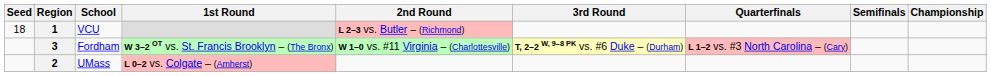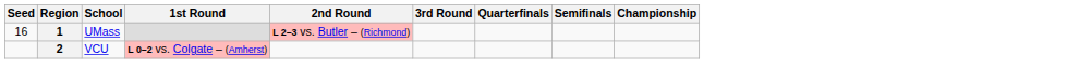 <table class="sortable wikitable" style="white-space:nowrap; font-size:90%;">
 <tr>
 <th>Seed</th>
 <th>Region</th>
 <th>School</th>
 <th>1st Round</th>
 <th>2nd Round</th>
 <th>3rd Round</th>
 <th>Quarterfinals</th>
 <th>Semifinals</th>
 <th>Championship</th>
 </tr>
 <tr>
-<td align=center>18</td>
+<td align=center>16</td>
 <th>1</th>
-<td><a href='#'>VCU</a></td>
+<td><a href='#'>UMass</a></td>
 <td bgcolor=#ddd></td>
 <td style="background:#FBB;"><small><strong>L 2–3</strong></small> vs. <a href='#'>Butler</a> – <small>(<a href='#'>Richmond</a>)</small></td>
 <td></td>
 <td></td>
 <td></td>
 <td></td>
 </tr>
 <tr>
 <td></td>
-<th>3</th>
-<td><a href='#'>Fordham</a></td>
-<td style="background:#bfb;"><small><strong>W 3–2 <sup>OT</sup></strong></small> vs. <a href='#'>St. Francis Brooklyn</a> – <small>(<a href='#'>The Bronx</a>)</small></td>
-<td style="background:#bfb;"><small><strong>W 1–0</strong></small> vs. #11 <a href='#'>Virginia</a> – <small>(<a href='#'>Charlottesville</a>)</small></td>
-<td style="background:#ffb;"><small><strong>T, 2–2 <sup>W, 9–8 PK</sup></strong></small> vs. #6 <a href='#'>Duke</a> – <small>(<a href='#'>Durham</a>)</small></td>
-<td style="background:#FBB;"><small><strong>L 1–2</strong></small> vs. #3 <a href='#'>North Carolina</a> – <small>(<a href='#'>Cary</a>)</small></td>
-<td></td>
-<td></td>
-</tr>
-<tr>
-<td></td>
 <th>2</th>
-<td><a href='#'>UMass</a></td>
+<td><a href='#'>VCU</a></td>
 <td style="background:#FBB;"><small><strong>L 0–2</strong></small> vs. <a href='#'>Colgate</a> – <small>(<a href='#'>Amherst</a>)</small></td>
 <td></td>
 <td></td>
 <td></td>
 <td></td>
 <td></td>
 </tr>
 </table>
